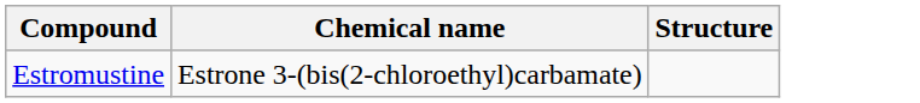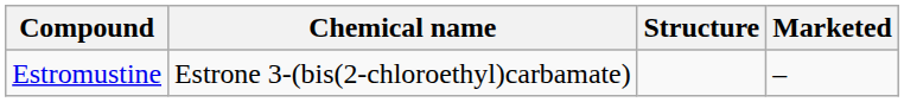 <table class="wikitable">
 <tr>
 <th>Compound</th>
 <th>Chemical name</th>
 <th>Structure</th>
+<th>Marketed</th>
 </tr>
 <tr>
 <td><a href='#'>Estromustine</a></td>
 <td>Estrone 3-(bis(2-chloroethyl)carbamate)</td>
 <td></td>
+<td>–</td>
 </tr>
 </table>
